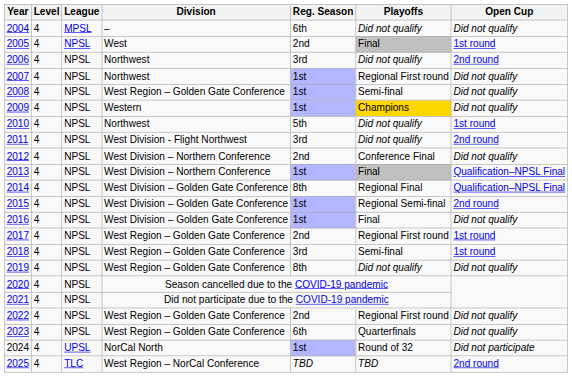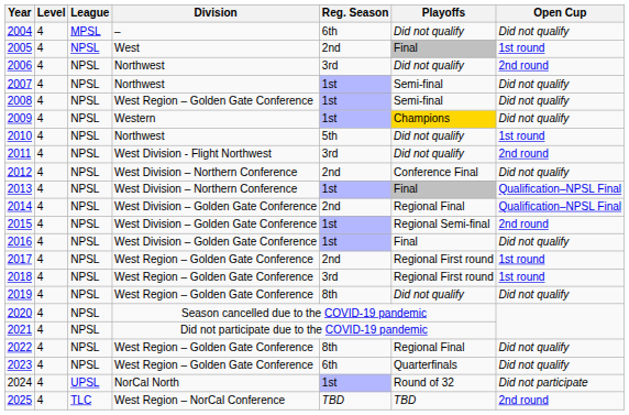 <table class="wikitable">
 <tr>
 <th>Year</th>
 <th>Level</th>
 <th>League</th>
 <th>Division</th>
 <th>Reg. Season</th>
 <th>Playoffs</th>
 <th>Open Cup</th>
 </tr>
 <tr>
 <td><a href='#'>2004</a></td>
 <td>4</td>
 <td><a href='#'>MPSL</a></td>
 <td>–</td>
 <td>6th</td>
 <td><em>Did not qualify</em></td>
 <td><em>Did not qualify</em></td>
 </tr>
 <tr>
 <td><a href='#'>2005</a></td>
 <td>4</td>
 <td><a href='#'>NPSL</a></td>
 <td>West</td>
 <td>2nd</td>
 <td bgcolor="Silver">Final</td>
 <td><a href='#'>1st round</a></td>
 </tr>
 <tr>
 <td><a href='#'>2006</a></td>
 <td>4</td>
 <td>NPSL</td>
 <td>Northwest</td>
 <td>3rd</td>
 <td><em>Did not qualify</em></td>
 <td><a href='#'>2nd round</a></td>
 </tr>
 <tr>
 <td><a href='#'>2007</a></td>
 <td>4</td>
 <td>NPSL</td>
 <td>Northwest</td>
 <td bgcolor="B3B7FF">1st</td>
-<td>Regional First round</td>
+<td>Semi-final</td>
 <td><em>Did not qualify</em></td>
 </tr>
 <tr>
 <td><a href='#'>2008</a></td>
 <td>4</td>
 <td>NPSL</td>
 <td>West Region – Golden Gate Conference</td>
 <td bgcolor="B3B7FF">1st</td>
 <td>Semi-final</td>
 <td><em>Did not qualify</em></td>
 </tr>
 <tr>
 <td><a href='#'>2009</a></td>
 <td>4</td>
 <td>NPSL</td>
 <td>Western</td>
 <td bgcolor="B3B7FF">1st</td>
 <td bgcolor="Gold">Champions</td>
 <td><em>Did not qualify</em></td>
 </tr>
 <tr>
 <td><a href='#'>2010</a></td>
 <td>4</td>
 <td>NPSL</td>
 <td>Northwest</td>
 <td>5th</td>
 <td><em>Did not qualify</em></td>
 <td><a href='#'>1st round</a></td>
 </tr>
 <tr>
 <td><a href='#'>2011</a></td>
 <td>4</td>
 <td>NPSL</td>
 <td>West Division - Flight Northwest</td>
 <td>3rd</td>
 <td><em>Did not qualify</em></td>
 <td><a href='#'>2nd round</a></td>
 </tr>
 <tr>
 <td><a href='#'>2012</a></td>
 <td>4</td>
 <td>NPSL</td>
 <td>West Division – Northern Conference</td>
 <td>2nd</td>
 <td>Conference Final</td>
 <td><em>Did not qualify</em></td>
 </tr>
 <tr>
 <td><a href='#'>2013</a></td>
 <td>4</td>
 <td>NPSL</td>
 <td>West Division – Northern Conference</td>
 <td bgcolor="B3B7FF">1st</td>
 <td bgcolor="Silver">Final</td>
 <td><a href='#'>Qualification–NPSL Final</a></td>
 </tr>
 <tr>
 <td><a href='#'>2014</a></td>
 <td>4</td>
 <td>NPSL</td>
 <td>West Division – Golden Gate Conference</td>
-<td>8th</td>
+<td>2nd</td>
 <td>Regional Final</td>
 <td><a href='#'>Qualification–NPSL Final</a></td>
 </tr>
 <tr>
 <td><a href='#'>2015</a></td>
 <td>4</td>
 <td>NPSL</td>
 <td>West Division – Golden Gate Conference</td>
 <td bgcolor="B3B7FF">1st</td>
 <td>Regional Semi-final</td>
 <td><a href='#'>2nd round</a></td>
 </tr>
 <tr>
 <td><a href='#'>2016</a></td>
 <td>4</td>
 <td>NPSL</td>
 <td>West Division – Golden Gate Conference</td>
 <td bgcolor="B3B7FF">1st</td>
 <td bcgolor="Silver">Final</td>
 <td><em>Did not qualify</em></td>
 </tr>
 <tr>
 <td><a href='#'>2017</a></td>
 <td>4</td>
 <td>NPSL</td>
 <td>West Region – Golden Gate Conference</td>
 <td>2nd</td>
 <td>Regional First round</td>
 <td><a href='#'>1st round</a></td>
 </tr>
 <tr>
 <td><a href='#'>2018</a></td>
 <td>4</td>
 <td>NPSL</td>
 <td>West Region – Golden Gate Conference</td>
 <td>3rd</td>
-<td>Semi-final</td>
+<td>Regional First round</td>
 <td><a href='#'>1st round</a></td>
 </tr>
 <tr>
 <td><a href='#'>2019</a></td>
 <td>4</td>
 <td>NPSL</td>
 <td>West Region – Golden Gate Conference</td>
 <td>8th</td>
 <td><em>Did not qualify</em></td>
 <td><em>Did not qualify</em></td>
 </tr>
 <tr>
 <td><a href='#'>2020</a></td>
 <td>4</td>
 <td>NPSL</td>
 <td colspan=3 align=center>Season cancelled due to the <a href='#'>COVID-19 pandemic</a></td>
 </tr>
 <tr>
 <td><a href='#'>2021</a></td>
 <td>4</td>
 <td>NPSL</td>
 <td colspan=3 align=center>Did not participate due to the <a href='#'>COVID-19 pandemic</a></td>
 </tr>
 <tr>
 <td><a href='#'>2022</a></td>
 <td>4</td>
 <td>NPSL</td>
 <td>West Region – Golden Gate Conference</td>
-<td>2nd</td>
-<td>Regional First round</td>
+<td>8th</td>
+<td>Regional Final</td>
 <td><em>Did not qualify</em></td>
 </tr>
 <tr>
 <td><a href='#'>2023</a></td>
 <td>4</td>
 <td>NPSL</td>
 <td>West Region – Golden Gate Conference</td>
 <td>6th</td>
 <td>Quarterfinals</td>
 <td><em>Did not qualify</em></td>
 </tr>
 <tr>
 <td>2024</td>
 <td>4</td>
 <td><a href='#'>UPSL</a></td>
 <td>NorCal North</td>
 <td bgcolor="B3B7FF">1st</td>
 <td>Round of 32</td>
 <td><em>Did not participate</em></td>
 </tr>
 <tr>
 <td><a href='#'>2025</a></td>
 <td>4</td>
 <td><a href='#'>TLC</a></td>
 <td>West Region – NorCal Conference</td>
 <td><em>TBD</em></td>
 <td><em>TBD</em></td>
 <td><a href='#'>2nd round</a></td>
 </tr>
 </table>
